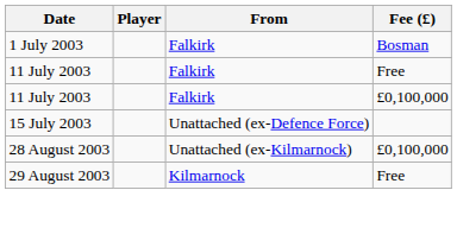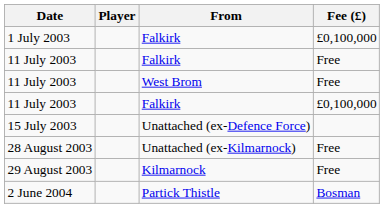 <table class="wikitable sortable" style="font-size:95%">
 <tr>
 <th>Date</th>
 <th>Player</th>
 <th>From</th>
 <th>Fee (£)</th>
 </tr>
 <tr>
 <td>1 July 2003</td>
 <td> </td>
 <td><a href='#'>Falkirk</a></td>
-<td><a href='#'>Bosman</a></td>
+<td>£0,100,000</td>
 </tr>
 <tr>
 <td>11 July 2003</td>
 <td> </td>
 <td><a href='#'>Falkirk</a></td>
+<td>Free</td>
+</tr>
+<tr>
+<td>11 July 2003</td>
+<td> </td>
+<td><a href='#'>West Brom</a></td>
 <td>Free</td>
 </tr>
 <tr>
 <td>11 July 2003</td>
 <td> </td>
 <td><a href='#'>Falkirk</a></td>
 <td>£0,100,000</td>
 </tr>
 <tr>
 <td>15 July 2003</td>
 <td> </td>
 <td>Unattached (ex-<a href='#'>Defence Force</a>)</td>
 <td></td>
 </tr>
 <tr>
 <td>28 August 2003</td>
 <td> </td>
 <td>Unattached (ex-<a href='#'>Kilmarnock</a>)</td>
-<td>£0,100,000</td>
+<td>Free</td>
 </tr>
 <tr>
 <td>29 August 2003</td>
 <td> </td>
 <td><a href='#'>Kilmarnock</a></td>
 <td>Free</td>
 </tr>
+<tr>
+<td>2 June 2004</td>
+<td> </td>
+<td><a href='#'>Partick Thistle</a></td>
+<td><a href='#'>Bosman</a></td>
+</tr>
 </table>
